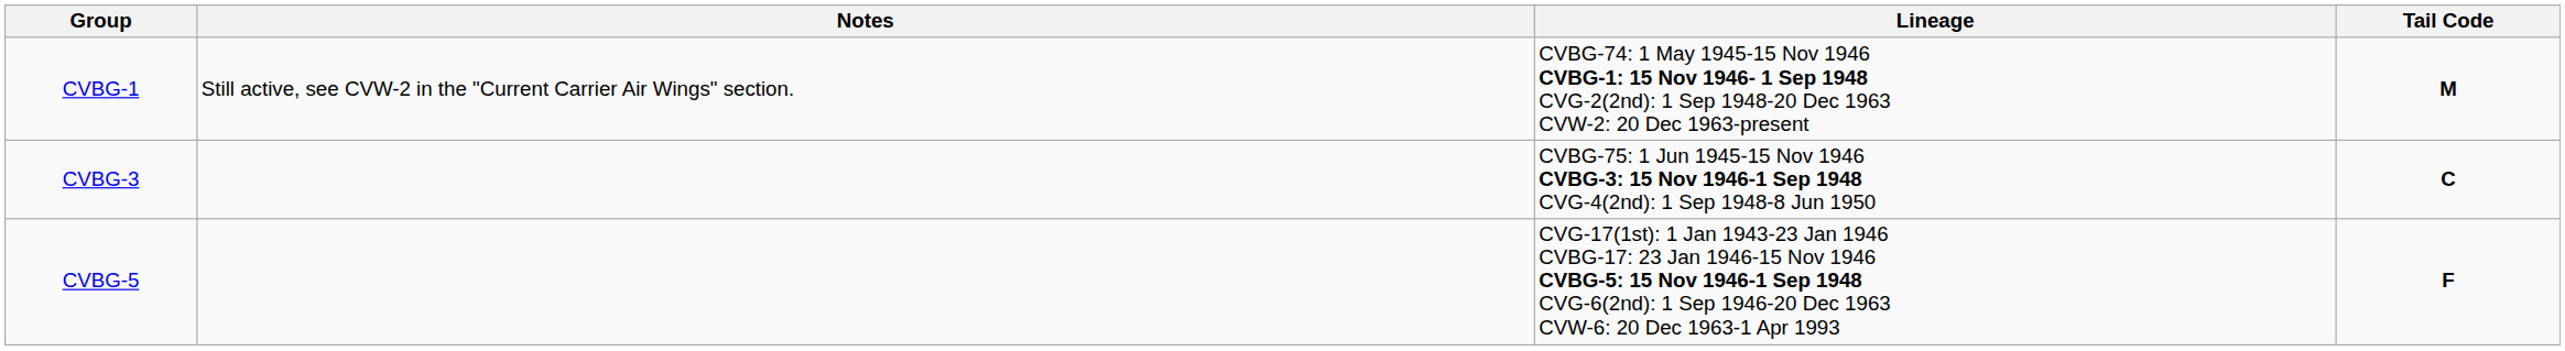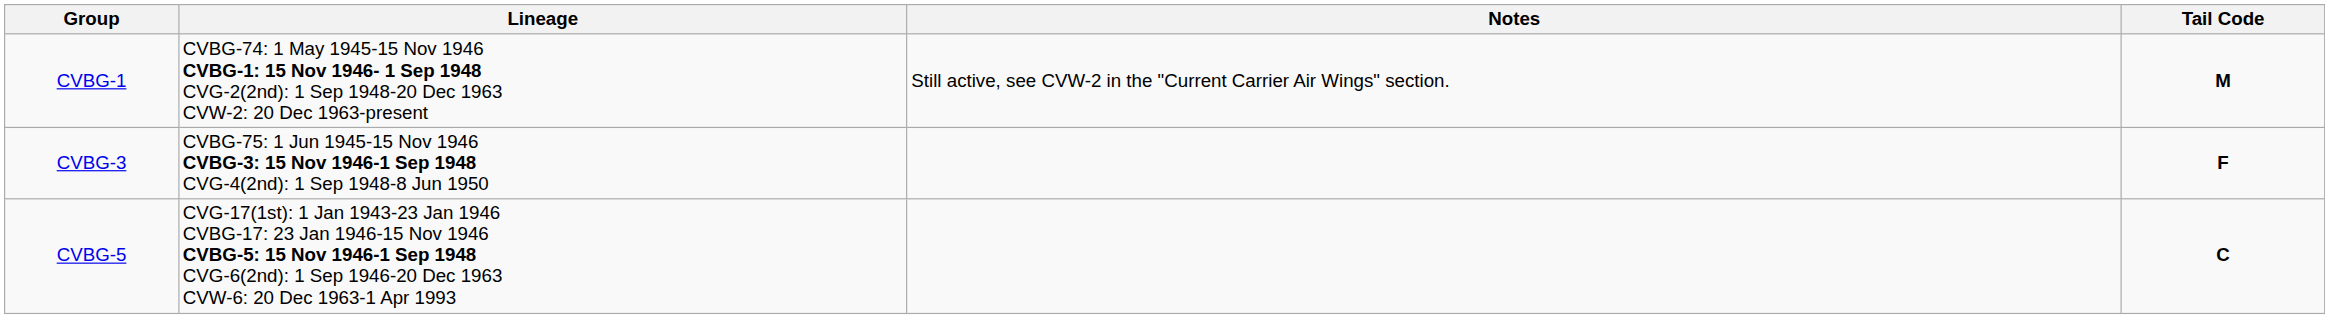 <table class="wikitable" width=100% style="text-align: left">
 <tr>
 <th colspan=1>Group</th>
+<th>Lineage</th>
 <th>Notes</th>
-<th>Lineage</th>
 <th>Tail Code</th>
 </tr>
 <tr>
 <td align=center><a href='#'>CVBG-1</a></td>
+<td>CVBG-74: 1 May 1945-15 Nov 1946<br><strong>CVBG-1: 15 Nov 1946- 1 Sep 1948</strong><br>CVG-2(2nd): 1 Sep 1948-20 Dec 1963<br>CVW-2: 20 Dec 1963-present</td>
 <td>Still active, see CVW-2 in the "Current Carrier Air Wings" section.</td>
-<td>CVBG-74: 1 May 1945-15 Nov 1946<br><strong>CVBG-1: 15 Nov 1946- 1 Sep 1948</strong><br>CVG-2(2nd): 1 Sep 1948-20 Dec 1963<br>CVW-2: 20 Dec 1963-present</td>
 <td align=center><strong>M</strong></td>
 </tr>
 <tr>
 <td align=center><a href='#'>CVBG-3</a></td>
+<td>CVBG-75: 1 Jun 1945-15 Nov 1946<br><strong>CVBG-3: 15 Nov 1946-1 Sep 1948</strong><br>CVG-4(2nd): 1 Sep 1948-8 Jun 1950</td>
 <td></td>
-<td>CVBG-75: 1 Jun 1945-15 Nov 1946<br><strong>CVBG-3: 15 Nov 1946-1 Sep 1948</strong><br>CVG-4(2nd): 1 Sep 1948-8 Jun 1950</td>
-<td align=center><strong>C</strong></td>
+<td align=center><strong>F</strong></td>
 </tr>
 <tr>
 <td align=center><a href='#'>CVBG-5</a></td>
+<td style="white-space: nowrap;">CVG-17(1st): 1 Jan 1943-23 Jan 1946<br>CVBG-17: 23 Jan 1946-15 Nov 1946<br><strong>CVBG-5: 15 Nov 1946-1 Sep 1948</strong><br>CVG-6(2nd): 1 Sep 1946-20 Dec 1963<br>CVW-6: 20 Dec 1963-1 Apr 1993</td>
 <td></td>
-<td style="white-space: nowrap;">CVG-17(1st): 1 Jan 1943-23 Jan 1946<br>CVBG-17: 23 Jan 1946-15 Nov 1946<br><strong>CVBG-5: 15 Nov 1946-1 Sep 1948</strong><br>CVG-6(2nd): 1 Sep 1946-20 Dec 1963<br>CVW-6: 20 Dec 1963-1 Apr 1993</td>
-<td align=center><strong>F</strong></td>
+<td align=center><strong>C</strong></td>
 </tr>
 </table>
